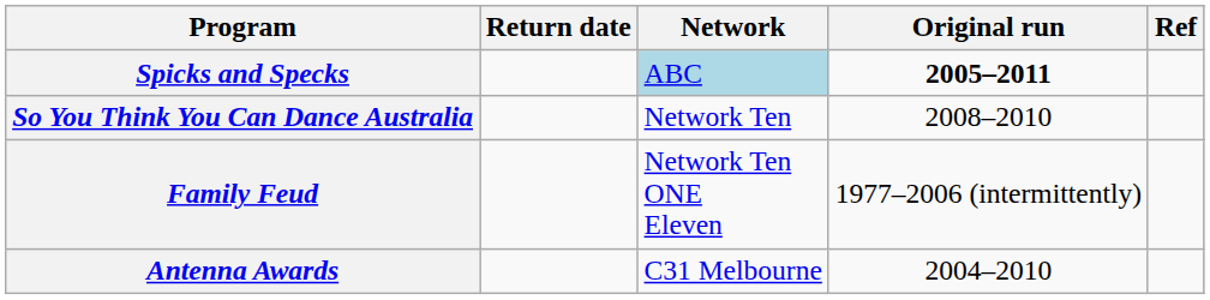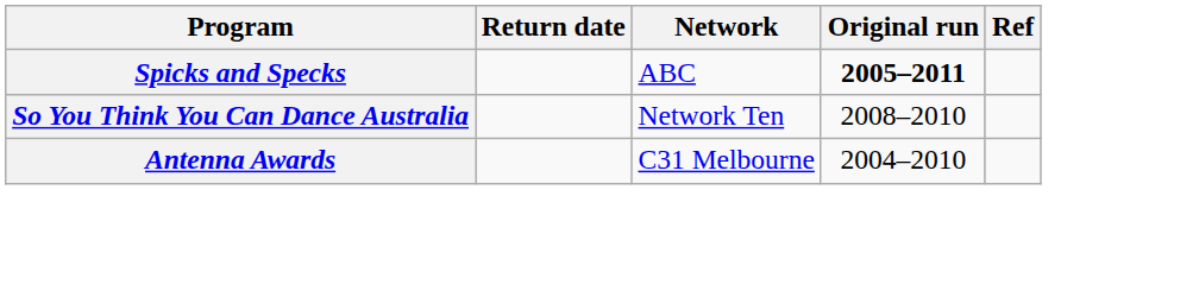 <table class="wikitable plainrowheaders sortable">
 <tr>
 <th scope="col">Program</th>
 <th scope="col">Return date</th>
 <th scope="col">Network</th>
 <th scope="col">Original run</th>
 <th scope="col" class="unsortable">Ref</th>
 </tr>
 <tr>
 <th scope="row"><em><a href='#'>Spicks and Specks</a></em></th>
 <td align=center></td>
-<td style="background: lightblue;"><a href='#'>ABC</a></td>
+<td><a href='#'>ABC</a></td>
 <td align=center><strong>2005–2011</strong></td>
 <td align=center></td>
 </tr>
 <tr>
 <th scope="row"><em><a href='#'>So You Think You Can Dance Australia</a></em></th>
 <td align=center></td>
 <td><a href='#'>Network Ten</a></td>
 <td align=center>2008–2010</td>
 <td align=center></td>
 </tr>
 <tr>
-<th scope="row"><em><a href='#'>Family Feud</a></em></th>
-<td align=center></td>
-<td><a href='#'>Network Ten</a><br><a href='#'>ONE</a><br><a href='#'>Eleven</a></td>
-<td align=center>1977–2006 (intermittently)</td>
-<td align=center></td>
-</tr>
-<tr>
 <th scope="row"><em><a href='#'>Antenna Awards</a></em></th>
 <td align=center></td>
 <td><a href='#'>C31 Melbourne</a></td>
 <td align=center>2004–2010</td>
 <td align=center></td>
 </tr>
 </table>
